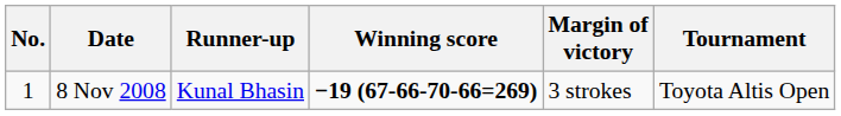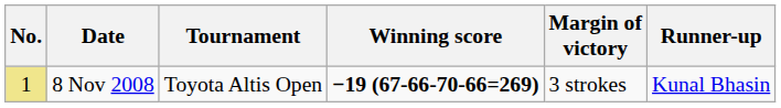 <table class="wikitable" style="font-size:95%;">
 <tr>
 <th>No.</th>
 <th>Date</th>
-<th>Runner-up</th>
+<th>Tournament</th>
 <th>Winning score</th>
 <th>Margin of<br>victory</th>
-<th>Tournament</th>
+<th>Runner-up</th>
 </tr>
 <tr>
-<td align=center>1</td>
+<td align=center style="background: khaki;">1</td>
 <td align=right>8 Nov <a href='#'>2008</a></td>
-<td> <a href='#'>Kunal Bhasin</a></td>
+<td>Toyota Altis Open</td>
 <td><strong>−19 (67-66-70-66=269)</strong></td>
 <td>3 strokes</td>
-<td>Toyota Altis Open</td>
+<td> <a href='#'>Kunal Bhasin</a></td>
 </tr>
 </table>
